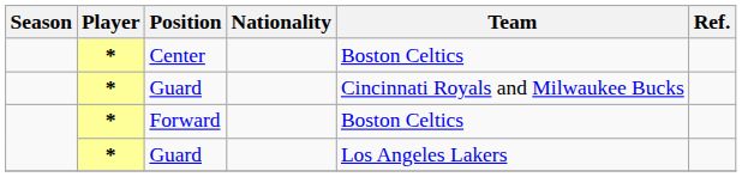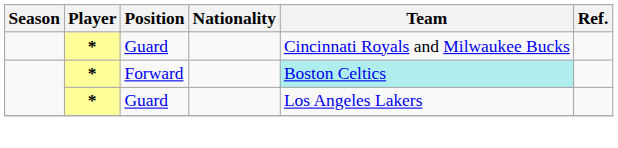 <table class="wikitable plainrowheaders sortable" summary="Season (sortable), Player (sortable), Position (sortable), Nationality (sortable) and Team (sortable)">
 <tr>
 <th scope="col">Season</th>
 <th scope="col">Player</th>
 <th scope="col">Position</th>
 <th scope="col">Nationality</th>
 <th scope="col">Team</th>
 <th scope="col">Ref.</th>
-</tr>
-<tr>
-<td></td>
-<th scope="row" style="background-color:#FFFF99">*</th>
-<td><a href='#'>Center</a></td>
-<td></td>
-<td><a href='#'>Boston Celtics</a></td>
-<td></td>
 </tr>
 <tr>
 <td></td>
 <th scope="row" style="background-color:#FFFF99">*</th>
 <td><a href='#'>Guard</a></td>
 <td></td>
 <td><a href='#'>Cincinnati Royals</a> and <a href='#'>Milwaukee Bucks</a></td>
 <td></td>
 </tr>
 <tr>
 <td rowspan="2"></td>
 <th scope="row" style="background-color:#FFFF99">*</th>
 <td><a href='#'>Forward</a></td>
 <td></td>
-<td><a href='#'>Boston Celtics</a></td>
+<td style="background: paleturquoise;"><a href='#'>Boston Celtics</a></td>
 <td></td>
 </tr>
 <tr>
 <th scope="row" style="background-color:#FFFF99">*</th>
 <td><a href='#'>Guard</a></td>
 <td></td>
 <td><a href='#'>Los Angeles Lakers</a></td>
 <td></td>
 </tr>
 <tr>
 </tr>
 </table>
